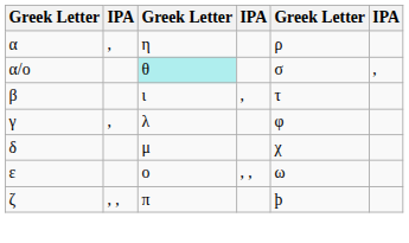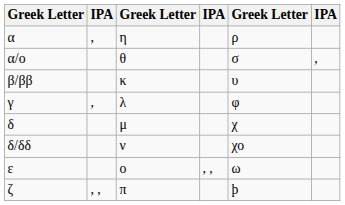 <table class="wikitable">
 <tr>
 <th>Greek Letter</th>
 <th>IPA</th>
 <th>Greek Letter</th>
 <th>IPA</th>
 <th>Greek Letter</th>
 <th>IPA</th>
 </tr>
 <tr>
 <td>α</td>
 <td>, </td>
 <td>η</td>
 <td></td>
 <td>ρ</td>
 <td></td>
 </tr>
 <tr>
 <td>α/ο</td>
 <td></td>
-<td style="background: paleturquoise;">θ</td>
+<td>θ</td>
 <td></td>
 <td>σ</td>
 <td>, </td>
 </tr>
 <tr>
-<td>β</td>
+<td>β/ββ</td>
 <td></td>
-<td>ι</td>
-<td>, </td>
-<td>τ</td>
+<td>κ</td>
+<td></td>
+<td>υ</td>
 <td></td>
 </tr>
 <tr>
 <td>γ</td>
 <td>, </td>
 <td>λ</td>
 <td></td>
 <td>φ</td>
 <td></td>
 </tr>
 <tr>
 <td>δ</td>
 <td></td>
 <td>μ</td>
 <td></td>
 <td>χ</td>
 <td></td>
 </tr>
 <tr>
+<td>δ/δδ</td>
+<td></td>
+<td>ν</td>
+<td></td>
+<td>χο</td>
+<td></td>
+</tr>
+<tr>
 <td>ε</td>
 <td></td>
 <td>ο</td>
 <td>, , </td>
 <td>ω</td>
 <td></td>
 </tr>
 <tr>
 <td>ζ</td>
 <td>, , </td>
 <td>π</td>
 <td></td>
 <td>ϸ</td>
 <td></td>
 </tr>
 </table>
